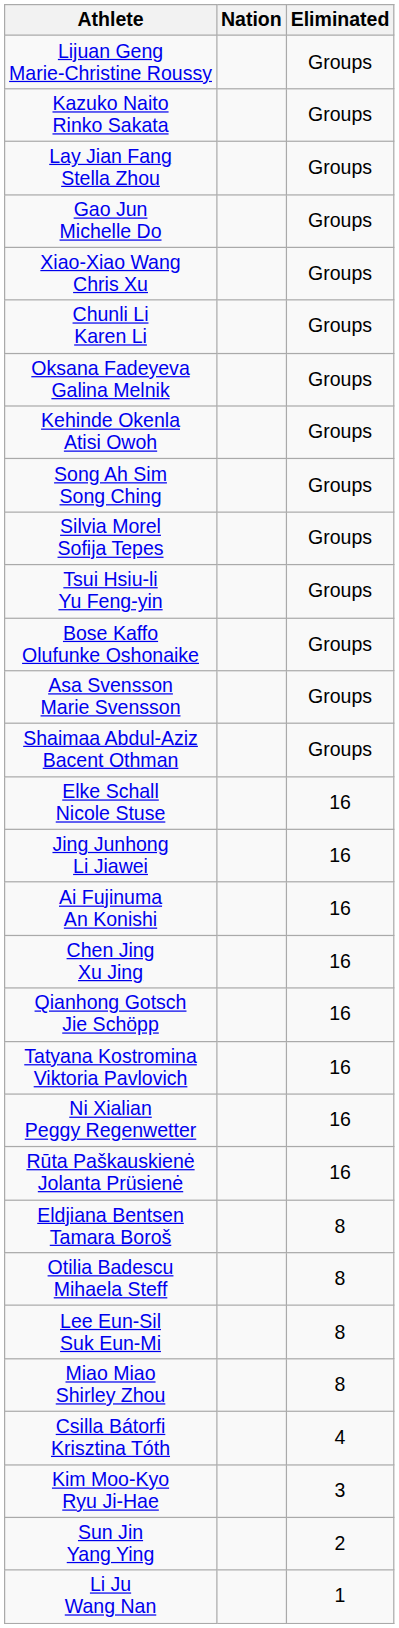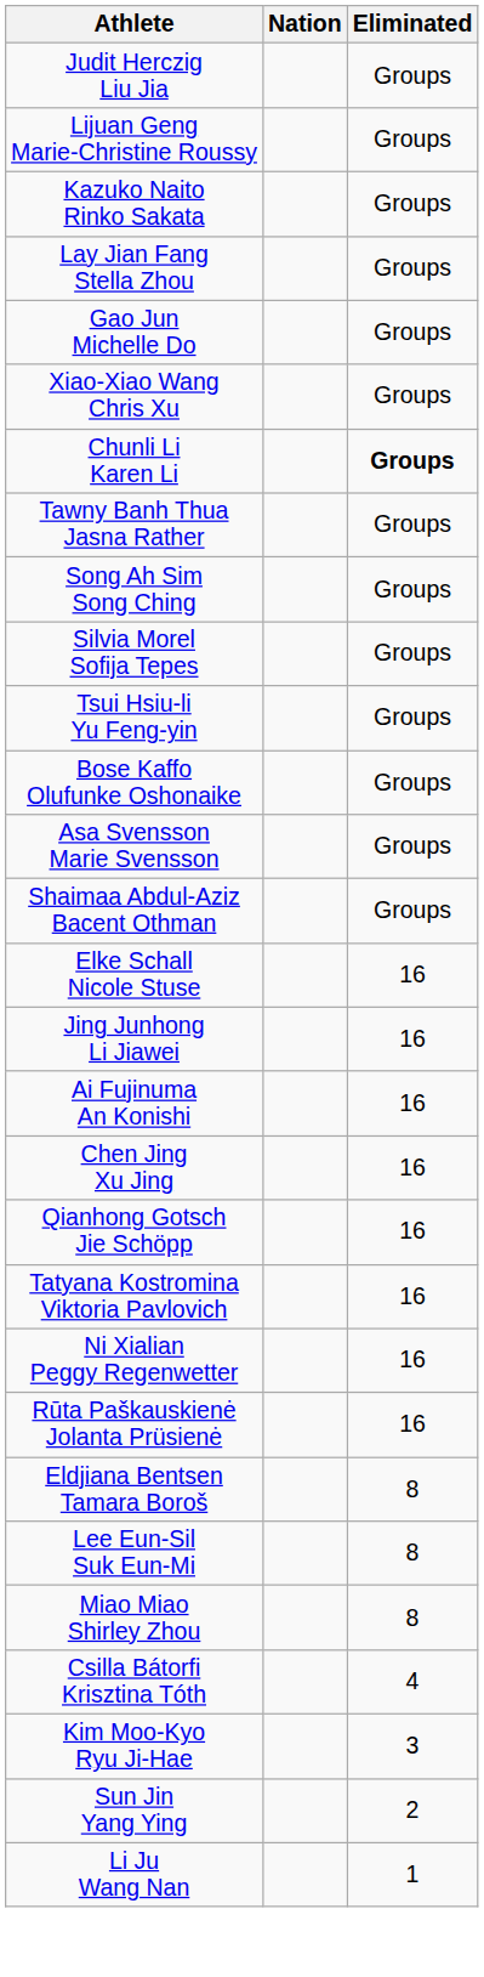 <table class="wikitable sortable  mw-collapsible mw-collapsed" style="text-align:center">
 <tr>
 <th>Athlete</th>
 <th>Nation</th>
 <th>Eliminated</th>
+</tr>
+<tr>
+<td><a href='#'>Judit Herczig</a> <br> <a href='#'>Liu Jia</a></td>
+<td></td>
+<td>Groups</td>
 </tr>
 <tr>
 <td><a href='#'>Lijuan Geng</a> <br> <a href='#'>Marie-Christine Roussy</a></td>
 <td></td>
 <td>Groups</td>
 </tr>
 <tr>
 <td><a href='#'>Kazuko Naito</a> <br> <a href='#'>Rinko Sakata</a></td>
 <td></td>
 <td>Groups</td>
 </tr>
 <tr>
 <td><a href='#'>Lay Jian Fang</a> <br> <a href='#'>Stella Zhou</a></td>
 <td></td>
 <td>Groups</td>
 </tr>
 <tr>
 <td><a href='#'>Gao Jun</a> <br> <a href='#'>Michelle Do</a></td>
 <td></td>
 <td>Groups</td>
 </tr>
 <tr>
 <td><a href='#'>Xiao-Xiao Wang</a> <br> <a href='#'>Chris Xu</a></td>
 <td></td>
 <td>Groups</td>
 </tr>
 <tr>
 <td><a href='#'>Chunli Li</a> <br> <a href='#'>Karen Li</a></td>
 <td></td>
-<td>Groups</td>
+<td><strong>Groups</strong></td>
 </tr>
 <tr>
-<td><a href='#'>Oksana Fadeyeva</a> <br> <a href='#'>Galina Melnik</a></td>
-<td></td>
-<td>Groups</td>
-</tr>
-<tr>
-<td><a href='#'>Kehinde Okenla</a> <br> <a href='#'>Atisi Owoh</a></td>
+<td><a href='#'>Tawny Banh Thua</a> <br> <a href='#'>Jasna Rather</a></td>
 <td></td>
 <td>Groups</td>
 </tr>
 <tr>
 <td><a href='#'>Song Ah Sim</a> <br> <a href='#'>Song Ching</a></td>
 <td></td>
 <td>Groups</td>
 </tr>
 <tr>
 <td><a href='#'>Silvia Morel</a> <br> <a href='#'>Sofija Tepes</a></td>
 <td></td>
 <td>Groups</td>
 </tr>
 <tr>
 <td><a href='#'>Tsui Hsiu-li</a> <br> <a href='#'>Yu Feng-yin</a></td>
 <td></td>
 <td>Groups</td>
 </tr>
 <tr>
 <td><a href='#'>Bose Kaffo</a> <br> <a href='#'>Olufunke Oshonaike</a></td>
 <td></td>
 <td>Groups</td>
 </tr>
 <tr>
 <td><a href='#'>Asa Svensson</a> <br> <a href='#'>Marie Svensson</a></td>
 <td></td>
 <td>Groups</td>
 </tr>
 <tr>
 <td><a href='#'>Shaimaa Abdul-Aziz</a> <br> <a href='#'>Bacent Othman</a></td>
 <td></td>
 <td>Groups</td>
 </tr>
 <tr>
 <td><a href='#'>Elke Schall</a> <br> <a href='#'>Nicole Stuse</a></td>
 <td></td>
 <td>16</td>
 </tr>
 <tr>
 <td><a href='#'>Jing Junhong</a> <br> <a href='#'>Li Jiawei</a></td>
 <td></td>
 <td>16</td>
 </tr>
 <tr>
 <td><a href='#'>Ai Fujinuma</a> <br> <a href='#'>An Konishi</a></td>
 <td></td>
 <td>16</td>
 </tr>
 <tr>
 <td><a href='#'>Chen Jing</a> <br> <a href='#'>Xu Jing</a></td>
 <td></td>
 <td>16</td>
 </tr>
 <tr>
 <td><a href='#'>Qianhong Gotsch</a> <br> <a href='#'>Jie Schöpp</a></td>
 <td></td>
 <td>16</td>
 </tr>
 <tr>
 <td><a href='#'>Tatyana Kostromina</a> <br> <a href='#'>Viktoria Pavlovich</a></td>
 <td></td>
 <td>16</td>
 </tr>
 <tr>
 <td><a href='#'>Ni Xialian</a> <br> <a href='#'>Peggy Regenwetter</a></td>
 <td></td>
 <td>16</td>
 </tr>
 <tr>
 <td><a href='#'>Rūta Paškauskienė</a> <br> <a href='#'>Jolanta Prüsienė</a></td>
 <td></td>
 <td>16</td>
 </tr>
 <tr>
 <td><a href='#'>Eldjiana Bentsen</a> <br> <a href='#'>Tamara Boroš</a></td>
 <td></td>
 <td>8</td>
 </tr>
 <tr>
-<td><a href='#'>Otilia Badescu</a> <br> <a href='#'>Mihaela Steff</a></td>
-<td></td>
-<td>8</td>
-</tr>
-<tr>
 <td><a href='#'>Lee Eun-Sil</a> <br> <a href='#'>Suk Eun-Mi</a></td>
 <td></td>
 <td>8</td>
 </tr>
 <tr>
 <td><a href='#'>Miao Miao</a> <br> <a href='#'>Shirley Zhou</a></td>
 <td></td>
 <td>8</td>
 </tr>
 <tr>
 <td><a href='#'>Csilla Bátorfi</a> <br> <a href='#'>Krisztina Tóth</a></td>
 <td></td>
 <td>4</td>
 </tr>
 <tr>
 <td><a href='#'>Kim Moo-Kyo</a> <br> <a href='#'>Ryu Ji-Hae</a></td>
 <td></td>
 <td>3</td>
 </tr>
 <tr>
 <td><a href='#'>Sun Jin</a> <br> <a href='#'>Yang Ying</a></td>
 <td></td>
 <td>2</td>
 </tr>
 <tr>
 <td><a href='#'>Li Ju</a> <br> <a href='#'>Wang Nan</a></td>
 <td></td>
 <td>1</td>
 </tr>
 </table>
